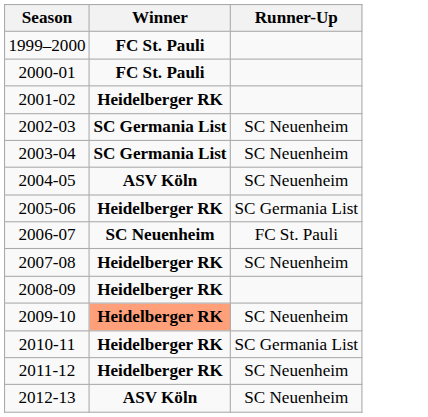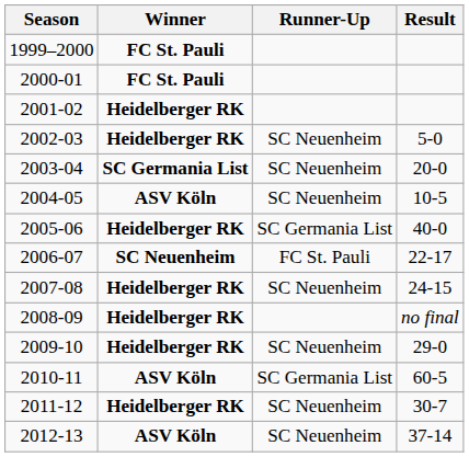 <table class="wikitable">
 <tr>
 <th>Season</th>
 <th>Winner</th>
 <th>Runner-Up</th>
+<th>Result</th>
 </tr>
 <tr align="center">
 <td>1999–2000</td>
 <td><strong>FC St. Pauli</strong></td>
+<td></td>
 <td></td>
 </tr>
 <tr align="center">
 <td>2000-01</td>
 <td><strong>FC St. Pauli</strong></td>
 <td></td>
+<td></td>
 </tr>
 <tr align="center">
 <td>2001-02</td>
 <td><strong>Heidelberger RK</strong></td>
 <td></td>
+<td></td>
 </tr>
 <tr align="center">
 <td>2002-03</td>
-<td><strong>SC Germania List</strong></td>
+<td><strong>Heidelberger RK</strong></td>
 <td>SC Neuenheim</td>
+<td>5-0</td>
 </tr>
 <tr align="center">
 <td>2003-04</td>
 <td><strong>SC Germania List</strong></td>
 <td>SC Neuenheim</td>
+<td>20-0</td>
 </tr>
 <tr align="center">
 <td>2004-05</td>
 <td><strong>ASV Köln</strong></td>
 <td>SC Neuenheim</td>
+<td>10-5</td>
 </tr>
 <tr align="center">
 <td>2005-06</td>
 <td><strong>Heidelberger RK</strong></td>
 <td>SC Germania List</td>
+<td>40-0</td>
 </tr>
 <tr align="center">
 <td>2006-07</td>
 <td><strong>SC Neuenheim</strong></td>
 <td>FC St. Pauli</td>
+<td>22-17</td>
 </tr>
 <tr align="center">
 <td>2007-08</td>
 <td><strong>Heidelberger RK</strong></td>
 <td>SC Neuenheim</td>
+<td>24-15</td>
 </tr>
 <tr align="center">
 <td>2008-09</td>
 <td><strong>Heidelberger RK</strong></td>
 <td></td>
+<td><em>no final</em></td>
 </tr>
 <tr align="center">
 <td>2009-10</td>
-<td style="background: lightsalmon;"><strong>Heidelberger RK</strong></td>
+<td><strong>Heidelberger RK</strong></td>
 <td>SC Neuenheim</td>
+<td>29-0</td>
 </tr>
 <tr align="center">
 <td>2010-11</td>
-<td><strong>Heidelberger RK</strong></td>
+<td><strong>ASV Köln</strong></td>
 <td>SC Germania List</td>
+<td>60-5</td>
 </tr>
 <tr align="center">
 <td>2011-12</td>
 <td><strong>Heidelberger RK</strong></td>
 <td>SC Neuenheim</td>
+<td>30-7</td>
 </tr>
 <tr align="center">
 <td>2012-13</td>
 <td><strong>ASV Köln</strong></td>
 <td>SC Neuenheim</td>
+<td>37-14</td>
 </tr>
 </table>
